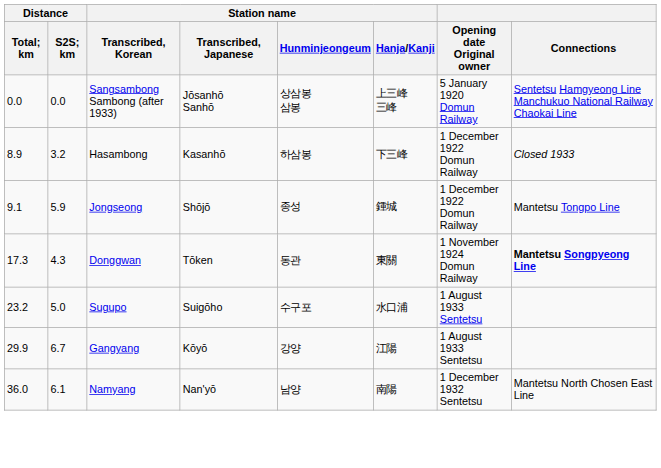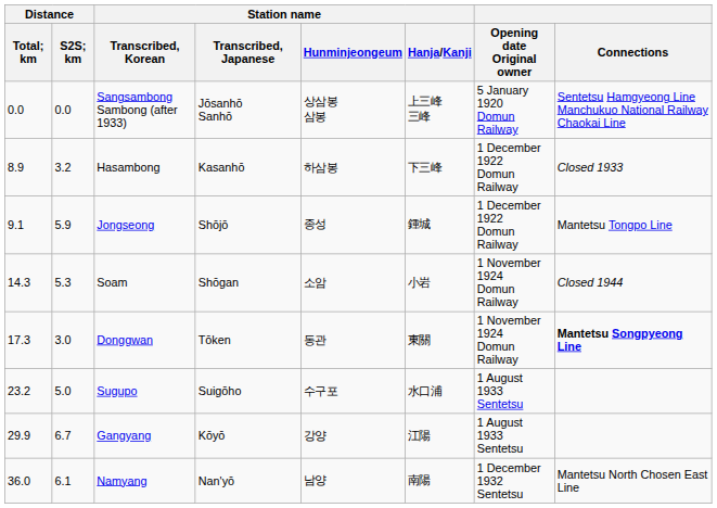 <table class="wikitable" style="font-size:90%;">
 <tr>
 <th colspan="2">Distance</th>
 <th colspan="4">Station name</th>
 <th colspan="2"></th>
 </tr>
 <tr>
 <th>Total; km</th>
 <th>S2S; km</th>
 <th>Transcribed, Korean</th>
 <th>Transcribed, Japanese</th>
 <th><a href='#'>Hunminjeongeum</a></th>
 <th><a href='#'>Hanja</a>/<a href='#'>Kanji</a></th>
 <th>Opening date<br>Original owner</th>
 <th>Connections</th>
 </tr>
 <tr>
 <td>0.0</td>
 <td>0.0</td>
 <td><a href='#'>Sangsambong</a><br>Sambong (after 1933)</td>
 <td>Jōsanhō<br>Sanhō</td>
 <td>상삼봉<br>삼봉</td>
 <td>上三峰<br>三峰</td>
 <td>5 January 1920<br><a href='#'>Domun Railway</a></td>
 <td><a href='#'>Sentetsu</a> <a href='#'>Hamgyeong Line</a><br><a href='#'>Manchukuo National Railway</a> <a href='#'>Chaokai Line</a></td>
 </tr>
 <tr>
 <td>8.9</td>
 <td>3.2</td>
 <td>Hasambong</td>
 <td>Kasanhō</td>
 <td>하삼봉</td>
 <td>下三峰</td>
 <td>1 December 1922<br>Domun Railway</td>
 <td><em>Closed 1933</em></td>
 </tr>
 <tr>
 <td>9.1</td>
 <td>5.9</td>
 <td><a href='#'>Jongseong</a></td>
 <td>Shōjō</td>
 <td>종성</td>
 <td>鍾城</td>
 <td>1 December 1922<br>Domun Railway</td>
 <td>Mantetsu <a href='#'>Tongpo Line</a></td>
 </tr>
 <tr>
+<td>14.3</td>
+<td>5.3</td>
+<td>Soam</td>
+<td>Shōgan</td>
+<td>소암</td>
+<td>小岩</td>
+<td>1 November 1924<br>Domun Railway</td>
+<td><em>Closed 1944</em></td>
+</tr>
+<tr>
 <td>17.3</td>
-<td>4.3</td>
+<td>3.0</td>
 <td><a href='#'>Donggwan</a></td>
 <td>Tōken</td>
 <td>동관</td>
 <td>東關</td>
 <td>1 November 1924<br>Domun Railway</td>
 <td><strong>Mantetsu <a href='#'>Songpyeong Line</a></strong></td>
 </tr>
 <tr>
 <td>23.2</td>
 <td>5.0</td>
 <td><a href='#'>Sugupo</a></td>
 <td>Suigōho</td>
 <td>수구포</td>
 <td>水口浦</td>
 <td>1 August 1933<br><a href='#'>Sentetsu</a></td>
 <td></td>
 </tr>
 <tr>
 <td>29.9</td>
 <td>6.7</td>
 <td><a href='#'>Gangyang</a></td>
 <td>Kōyō</td>
 <td>강양</td>
 <td>江陽</td>
 <td>1 August 1933<br>Sentetsu</td>
 <td></td>
 </tr>
 <tr>
 <td>36.0</td>
 <td>6.1</td>
 <td><a href='#'>Namyang</a></td>
 <td>Nan'yō</td>
 <td>남양</td>
 <td>南陽</td>
 <td>1 December 1932<br>Sentetsu</td>
 <td>Mantetsu North Chosen East Line</td>
 </tr>
 </table>
